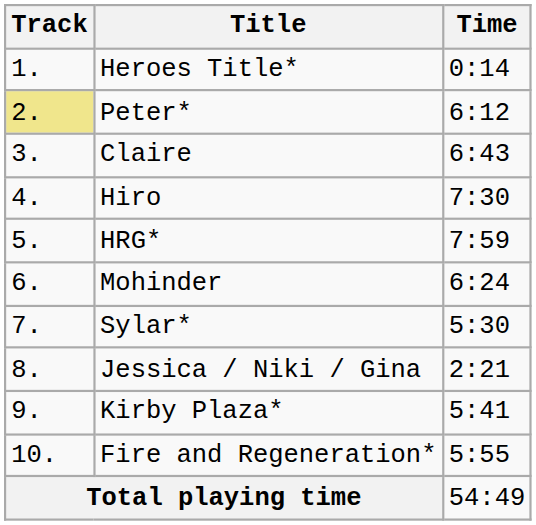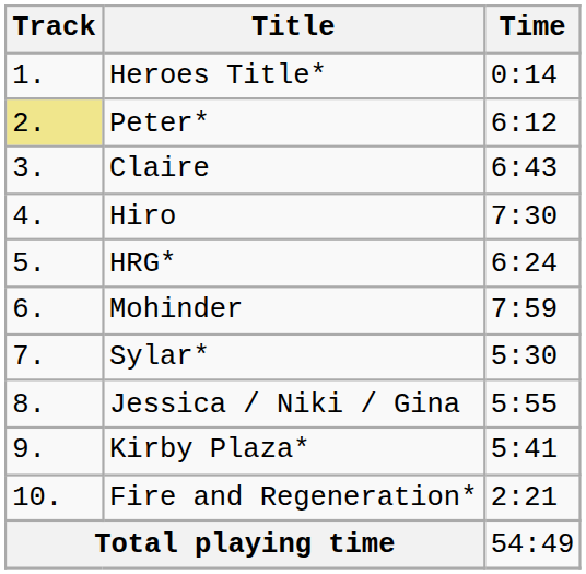 <table class="wikitable" style="font-size: 90%;">
 <tr>
 <th>Track</th>
 <th>Title</th>
 <th>Time</th>
 </tr>
 <tr>
 <td>1.</td>
 <td>Heroes Title*</td>
 <td>0:14</td>
 </tr>
 <tr>
 <td style="background: khaki;">2.</td>
 <td>Peter*</td>
 <td>6:12</td>
 </tr>
 <tr>
 <td>3.</td>
 <td>Claire</td>
 <td>6:43</td>
 </tr>
 <tr>
 <td>4.</td>
 <td>Hiro</td>
 <td>7:30</td>
 </tr>
 <tr>
 <td>5.</td>
 <td>HRG*</td>
-<td>7:59</td>
+<td>6:24</td>
 </tr>
 <tr>
 <td>6.</td>
 <td>Mohinder</td>
-<td>6:24</td>
+<td>7:59</td>
 </tr>
 <tr>
 <td>7.</td>
 <td>Sylar*</td>
 <td>5:30</td>
 </tr>
 <tr>
 <td>8.</td>
 <td>Jessica / Niki / Gina</td>
-<td>2:21</td>
+<td>5:55</td>
 </tr>
 <tr>
 <td>9.</td>
 <td>Kirby Plaza*</td>
 <td>5:41</td>
 </tr>
 <tr>
 <td>10.</td>
 <td>Fire and Regeneration*</td>
-<td>5:55</td>
+<td>2:21</td>
 </tr>
 <tr>
 <th colspan=2>Total playing time</th>
 <td>54:49</td>
 </tr>
 </table>
